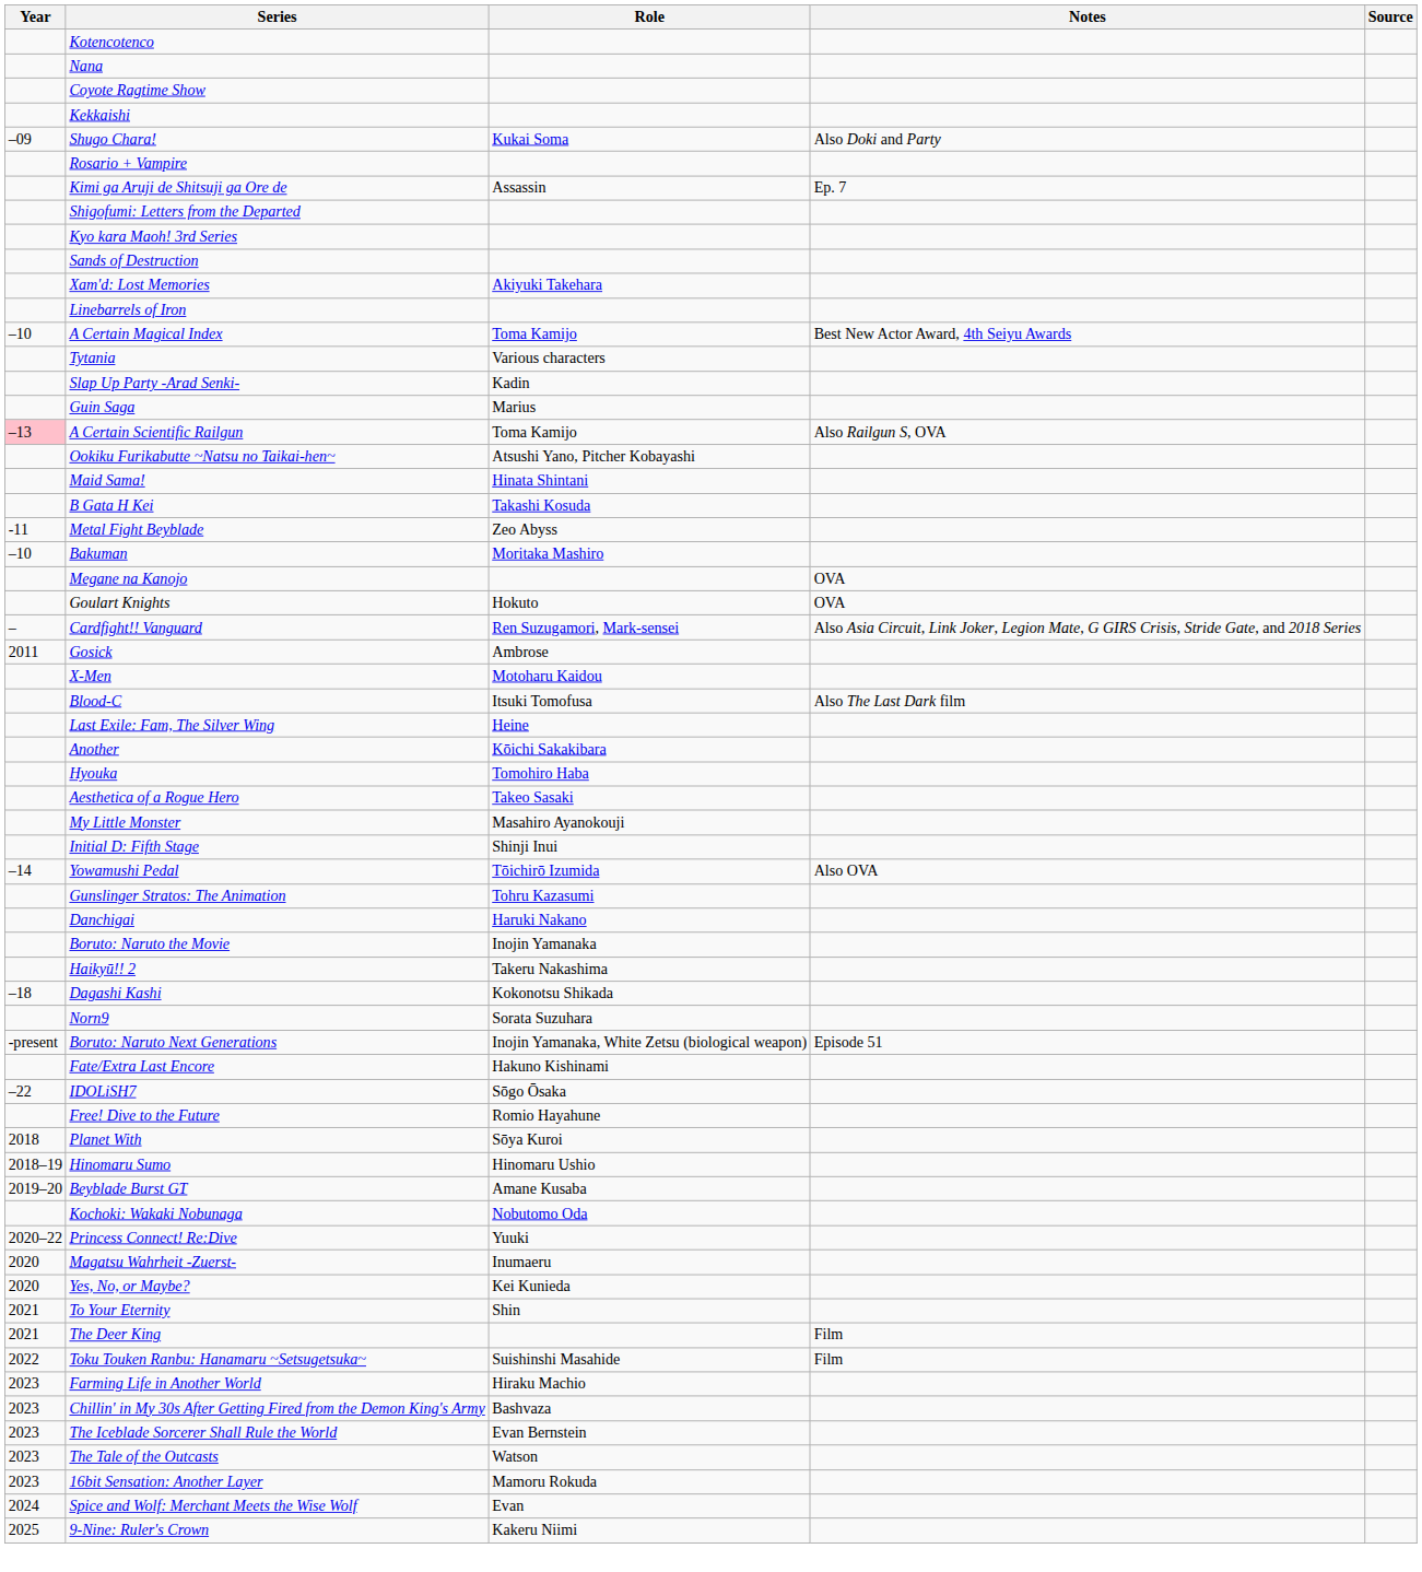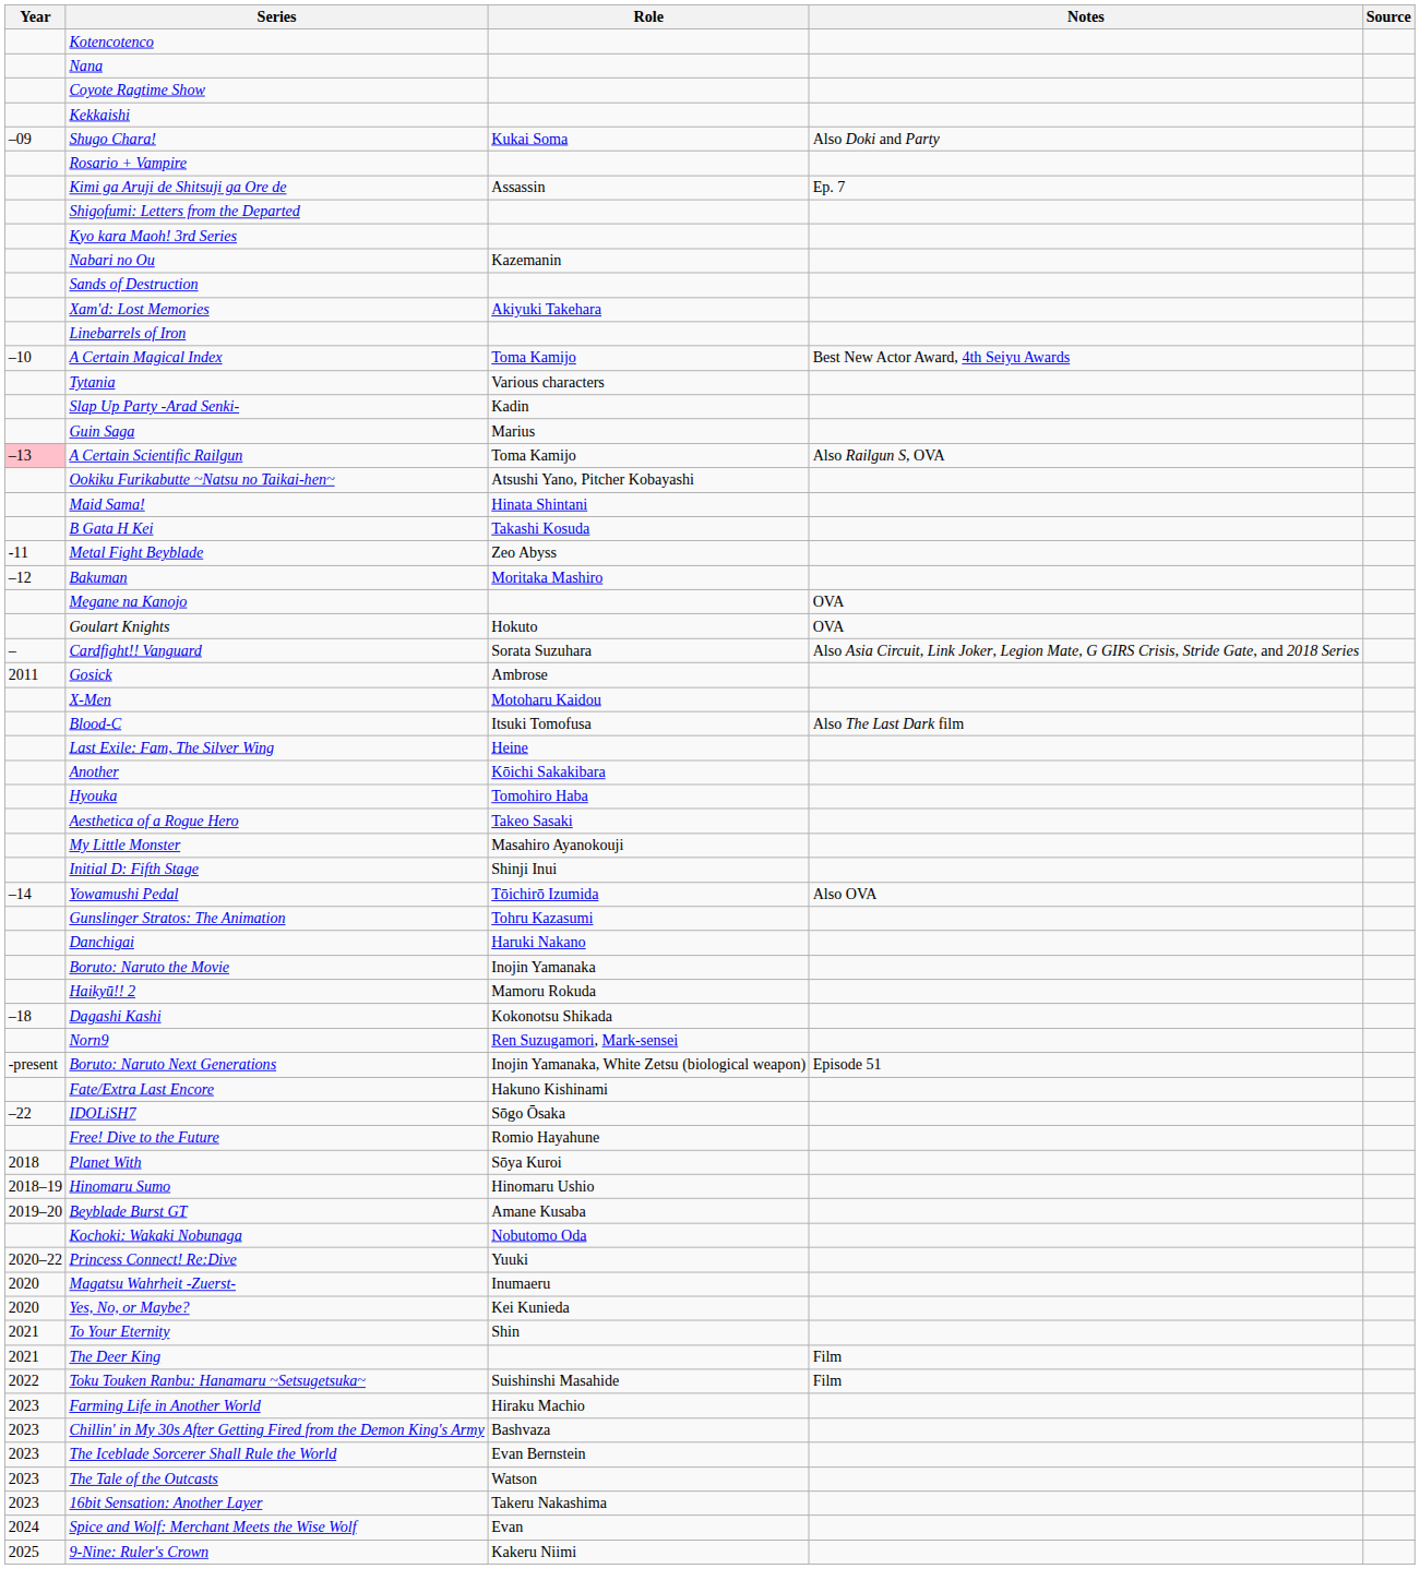 <table class="wikitable sortable plainrowheaders">
 <tr>
 <th>Year</th>
 <th>Series</th>
 <th>Role</th>
 <th class="unsortable">Notes</th>
 <th class="unsortable">Source</th>
 </tr>
 <tr>
 <td></td>
 <td><em><a href='#'>Kotencotenco</a></em></td>
 <td></td>
 <td></td>
 <td></td>
 </tr>
 <tr>
 <td></td>
 <td><em><a href='#'>Nana</a></em></td>
 <td></td>
 <td></td>
 <td></td>
 </tr>
 <tr>
 <td></td>
 <td><em><a href='#'>Coyote Ragtime Show</a></em></td>
 <td></td>
 <td></td>
 <td></td>
 </tr>
 <tr>
 <td></td>
 <td><em><a href='#'>Kekkaishi</a></em></td>
 <td></td>
 <td></td>
 <td></td>
 </tr>
 <tr>
 <td>–09</td>
 <td><em><a href='#'>Shugo Chara!</a></em></td>
 <td><a href='#'>Kukai Soma</a></td>
 <td>Also <em>Doki</em> and <em>Party</em></td>
 <td></td>
 </tr>
 <tr>
 <td></td>
 <td><em><a href='#'>Rosario + Vampire</a></em></td>
 <td></td>
 <td></td>
 <td></td>
 </tr>
 <tr>
 <td></td>
 <td><em><a href='#'>Kimi ga Aruji de Shitsuji ga Ore de</a></em></td>
 <td>Assassin</td>
 <td>Ep. 7</td>
 <td></td>
 </tr>
 <tr>
 <td></td>
 <td><em><a href='#'>Shigofumi: Letters from the Departed</a></em></td>
 <td></td>
 <td></td>
 <td></td>
 </tr>
 <tr>
 <td></td>
 <td><em><a href='#'>Kyo kara Maoh! 3rd Series</a></em></td>
 <td></td>
+<td></td>
+<td></td>
+</tr>
+<tr>
+<td></td>
+<td><em><a href='#'>Nabari no Ou</a></em></td>
+<td>Kazemanin </td>
 <td></td>
 <td></td>
 </tr>
 <tr>
 <td></td>
 <td><em><a href='#'>Sands of Destruction</a></em></td>
 <td></td>
 <td></td>
 <td></td>
 </tr>
 <tr>
 <td></td>
 <td><em><a href='#'>Xam'd: Lost Memories</a></em></td>
 <td><a href='#'>Akiyuki Takehara</a></td>
 <td></td>
 <td></td>
 </tr>
 <tr>
 <td></td>
 <td><em><a href='#'>Linebarrels of Iron</a></em></td>
 <td></td>
 <td></td>
 <td></td>
 </tr>
 <tr>
 <td>–10</td>
 <td><em><a href='#'>A Certain Magical Index</a></em></td>
 <td><a href='#'>Toma Kamijo</a></td>
 <td>Best New Actor Award, <a href='#'>4th Seiyu Awards</a></td>
 <td></td>
 </tr>
 <tr>
 <td></td>
 <td><em><a href='#'>Tytania</a></em></td>
 <td>Various characters</td>
 <td></td>
 <td></td>
 </tr>
 <tr>
 <td></td>
 <td><em><a href='#'>Slap Up Party -Arad Senki-</a></em></td>
 <td>Kadin</td>
 <td></td>
 <td></td>
 </tr>
 <tr>
 <td></td>
 <td><em><a href='#'>Guin Saga</a></em></td>
 <td>Marius</td>
 <td></td>
 <td></td>
 </tr>
 <tr>
 <td style="background: pink;">–13</td>
 <td><em><a href='#'>A Certain Scientific Railgun</a></em></td>
 <td>Toma Kamijo</td>
 <td>Also <em>Railgun S</em>, OVA</td>
 <td></td>
 </tr>
 <tr>
 <td></td>
 <td><em><a href='#'>Ookiku Furikabutte ~Natsu no Taikai-hen~</a></em> </td>
 <td>Atsushi Yano, Pitcher Kobayashi</td>
 <td></td>
 <td></td>
 </tr>
 <tr>
 <td></td>
 <td><em><a href='#'>Maid Sama!</a></em></td>
 <td><a href='#'>Hinata Shintani</a></td>
 <td></td>
 <td></td>
 </tr>
 <tr>
 <td></td>
 <td><em><a href='#'>B Gata H Kei</a></em></td>
 <td><a href='#'>Takashi Kosuda</a></td>
 <td></td>
 <td></td>
 </tr>
 <tr>
 <td>-11</td>
 <td><em><a href='#'>Metal Fight Beyblade</a></em></td>
 <td>Zeo Abyss</td>
 <td></td>
 <td></td>
 </tr>
 <tr>
-<td>–10</td>
+<td>–12</td>
 <td><em><a href='#'>Bakuman</a></em></td>
 <td><a href='#'>Moritaka Mashiro</a></td>
 <td></td>
 <td></td>
 </tr>
 <tr>
 <td></td>
 <td><em><a href='#'>Megane na Kanojo</a></em></td>
 <td></td>
 <td>OVA</td>
 <td></td>
 </tr>
 <tr>
 <td></td>
 <td><em>Goulart Knights</em></td>
 <td>Hokuto</td>
 <td>OVA</td>
 <td></td>
 </tr>
 <tr>
 <td>–</td>
 <td><em><a href='#'>Cardfight!! Vanguard</a></em></td>
-<td><a href='#'>Ren Suzugamori</a>, <a href='#'>Mark-sensei</a></td>
+<td>Sorata Suzuhara</td>
 <td>Also <em>Asia Circuit</em>, <em>Link Joker</em>, <em>Legion Mate</em>, <em>G GIRS Crisis</em>, <em>Stride Gate</em>, and <em>2018 Series</em></td>
 <td></td>
 </tr>
 <tr>
 <td>2011</td>
 <td><em><a href='#'>Gosick</a></em></td>
 <td>Ambrose</td>
 <td></td>
 <td></td>
 </tr>
 <tr>
 <td></td>
 <td><em><a href='#'>X-Men</a></em></td>
 <td><a href='#'>Motoharu Kaidou</a></td>
 <td></td>
 <td></td>
 </tr>
 <tr>
 <td></td>
 <td><em><a href='#'>Blood-C</a></em></td>
 <td>Itsuki Tomofusa</td>
 <td>Also <em>The Last Dark</em> film</td>
 <td></td>
 </tr>
 <tr>
 <td></td>
 <td><em><a href='#'>Last Exile: Fam, The Silver Wing</a></em></td>
 <td><a href='#'>Heine</a></td>
 <td></td>
 <td></td>
 </tr>
 <tr>
 <td></td>
 <td><em><a href='#'>Another</a></em></td>
 <td><a href='#'>Kōichi Sakakibara</a></td>
 <td></td>
 <td></td>
 </tr>
 <tr>
 <td></td>
 <td><em><a href='#'>Hyouka</a></em></td>
 <td><a href='#'>Tomohiro Haba</a></td>
 <td></td>
 <td></td>
 </tr>
 <tr>
 <td></td>
 <td><em><a href='#'>Aesthetica of a Rogue Hero</a></em></td>
 <td><a href='#'>Takeo Sasaki</a></td>
 <td></td>
 <td></td>
 </tr>
 <tr>
 <td></td>
 <td><em><a href='#'>My Little Monster</a></em></td>
 <td>Masahiro Ayanokouji</td>
 <td></td>
 <td></td>
 </tr>
 <tr>
 <td></td>
 <td><em><a href='#'>Initial D: Fifth Stage</a></em></td>
 <td>Shinji Inui</td>
 <td></td>
 <td></td>
 </tr>
 <tr>
 <td>–14</td>
 <td><em><a href='#'>Yowamushi Pedal</a></em></td>
 <td><a href='#'>Tōichirō Izumida</a></td>
 <td>Also OVA</td>
 <td></td>
 </tr>
 <tr>
 <td></td>
 <td><em><a href='#'>Gunslinger Stratos: The Animation</a></em></td>
 <td><a href='#'>Tohru Kazasumi</a></td>
 <td></td>
 <td></td>
 </tr>
 <tr>
 <td></td>
 <td><em><a href='#'>Danchigai</a></em></td>
 <td><a href='#'>Haruki Nakano</a></td>
 <td></td>
 <td></td>
 </tr>
 <tr>
 <td></td>
 <td><em><a href='#'>Boruto: Naruto the Movie</a></em></td>
 <td>Inojin Yamanaka</td>
 <td></td>
 <td></td>
 </tr>
 <tr>
 <td></td>
 <td><em><a href='#'>Haikyū!! 2</a></em></td>
-<td>Takeru Nakashima</td>
+<td>Mamoru Rokuda</td>
 <td></td>
 <td></td>
 </tr>
 <tr>
 <td>–18</td>
 <td><em><a href='#'>Dagashi Kashi</a></em></td>
 <td>Kokonotsu Shikada</td>
 <td></td>
 <td></td>
 </tr>
 <tr>
 <td></td>
 <td><em><a href='#'>Norn9</a></em></td>
-<td>Sorata Suzuhara</td>
+<td><a href='#'>Ren Suzugamori</a>, <a href='#'>Mark-sensei</a></td>
 <td></td>
 <td></td>
 </tr>
 <tr>
 <td>-present</td>
 <td><em><a href='#'>Boruto: Naruto Next Generations</a></em></td>
 <td>Inojin Yamanaka, White Zetsu (biological weapon)</td>
 <td>Episode 51</td>
 <td></td>
 </tr>
 <tr>
 <td></td>
 <td><em><a href='#'>Fate/Extra Last Encore</a></em></td>
 <td>Hakuno Kishinami</td>
 <td></td>
 <td></td>
 </tr>
 <tr>
 <td>–22</td>
 <td><em><a href='#'>IDOLiSH7</a></em></td>
 <td>Sōgo Ōsaka</td>
 <td></td>
 <td></td>
 </tr>
 <tr>
 <td></td>
 <td><em><a href='#'>Free! Dive to the Future</a></em></td>
 <td>Romio Hayahune</td>
 <td></td>
 <td></td>
 </tr>
 <tr>
 <td>2018</td>
 <td><em><a href='#'>Planet With</a></em></td>
 <td>Sōya Kuroi</td>
 <td></td>
 <td></td>
 </tr>
 <tr>
 <td>2018–19</td>
 <td><em><a href='#'>Hinomaru Sumo</a></em></td>
 <td>Hinomaru Ushio</td>
 <td></td>
 <td></td>
 </tr>
 <tr>
 <td>2019–20</td>
 <td><em><a href='#'>Beyblade Burst GT</a></em></td>
 <td>Amane Kusaba</td>
 <td></td>
 <td></td>
 </tr>
 <tr>
 <td></td>
 <td><em><a href='#'>Kochoki: Wakaki Nobunaga</a></em></td>
 <td><a href='#'>Nobutomo Oda</a></td>
 <td></td>
 <td></td>
 </tr>
 <tr>
 <td>2020–22</td>
 <td><em><a href='#'>Princess Connect! Re:Dive</a></em></td>
 <td>Yuuki</td>
 <td></td>
 <td></td>
 </tr>
 <tr>
 <td>2020</td>
 <td><em><a href='#'>Magatsu Wahrheit -Zuerst-</a></em></td>
 <td>Inumaeru</td>
 <td></td>
 <td></td>
 </tr>
 <tr>
 <td>2020</td>
 <td><em><a href='#'>Yes, No, or Maybe?</a></em></td>
 <td>Kei Kunieda</td>
 <td></td>
 <td></td>
 </tr>
 <tr>
 <td>2021</td>
 <td><em><a href='#'>To Your Eternity</a></em></td>
 <td>Shin</td>
 <td></td>
 <td></td>
 </tr>
 <tr>
 <td>2021</td>
 <td><em><a href='#'>The Deer King</a></em></td>
 <td></td>
 <td>Film</td>
 <td></td>
 </tr>
 <tr>
 <td>2022</td>
 <td><em><a href='#'>Toku Touken Ranbu: Hanamaru ~Setsugetsuka~</a></em></td>
 <td>Suishinshi Masahide</td>
 <td>Film</td>
 <td></td>
 </tr>
 <tr>
 <td>2023</td>
 <td><em><a href='#'>Farming Life in Another World</a></em></td>
 <td>Hiraku Machio</td>
 <td></td>
 <td></td>
 </tr>
 <tr>
 <td>2023</td>
 <td><em><a href='#'>Chillin' in My 30s After Getting Fired from the Demon King's Army</a></em></td>
 <td>Bashvaza</td>
 <td></td>
 <td></td>
 </tr>
 <tr>
 <td>2023</td>
 <td><em><a href='#'>The Iceblade Sorcerer Shall Rule the World</a></em></td>
 <td>Evan Bernstein</td>
 <td></td>
 <td></td>
 </tr>
 <tr>
 <td>2023</td>
 <td><em><a href='#'>The Tale of the Outcasts</a></em></td>
 <td>Watson</td>
 <td></td>
 <td></td>
 </tr>
 <tr>
 <td>2023</td>
 <td><em><a href='#'>16bit Sensation: Another Layer</a></em></td>
-<td>Mamoru Rokuda</td>
+<td>Takeru Nakashima</td>
 <td></td>
 <td></td>
 </tr>
 <tr>
 <td>2024</td>
 <td><em><a href='#'>Spice and Wolf: Merchant Meets the Wise Wolf</a></em></td>
 <td>Evan</td>
 <td></td>
 <td></td>
 </tr>
 <tr>
 <td>2025</td>
 <td><em><a href='#'>9-Nine: Ruler's Crown</a></em></td>
 <td>Kakeru Niimi</td>
 <td></td>
 <td></td>
 </tr>
 </table>
